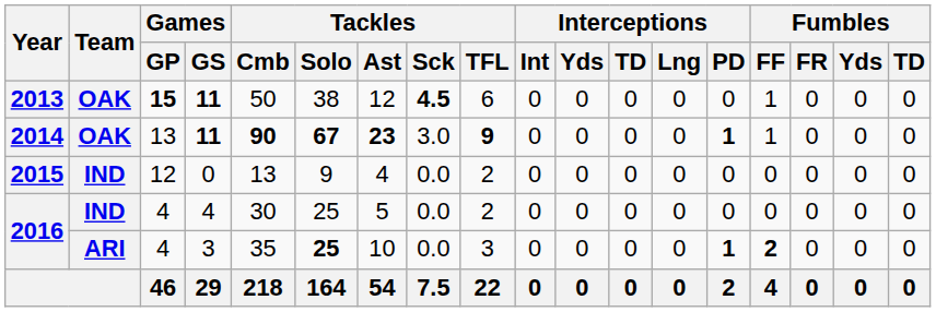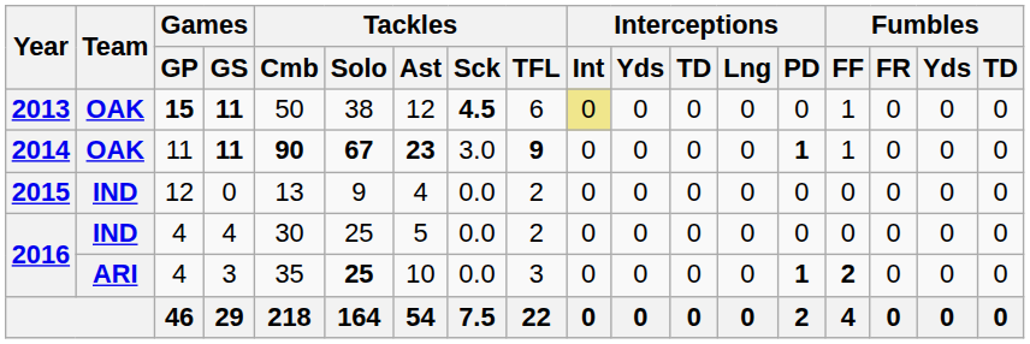 <table class="wikitable" style="text-align:center">
 <tr>
 <th rowspan="2">Year</th>
 <th rowspan="2">Team</th>
 <th colspan="2">Games</th>
 <th colspan="5">Tackles</th>
 <th colspan="5">Interceptions</th>
 <th colspan="4">Fumbles</th>
 </tr>
 <tr>
 <th>GP</th>
 <th>GS</th>
 <th>Cmb</th>
 <th>Solo</th>
 <th>Ast</th>
 <th>Sck</th>
 <th>TFL</th>
 <th>Int</th>
 <th>Yds</th>
 <th>TD</th>
 <th>Lng</th>
 <th>PD</th>
 <th>FF</th>
 <th>FR</th>
 <th>Yds</th>
 <th>TD</th>
 </tr>
 <tr>
 <th><a href='#'>2013</a></th>
 <th><a href='#'>OAK</a></th>
 <td><strong>15</strong></td>
 <td><strong>11</strong></td>
 <td>50</td>
 <td>38</td>
 <td>12</td>
 <td><strong>4.5</strong></td>
 <td>6</td>
-<td>0</td>
+<td style="background: khaki;">0</td>
 <td>0</td>
 <td>0</td>
 <td>0</td>
 <td>0</td>
 <td>1</td>
 <td>0</td>
 <td>0</td>
 <td>0</td>
 </tr>
 <tr>
 <th><a href='#'>2014</a></th>
 <th><a href='#'>OAK</a></th>
-<td>13</td>
+<td>11</td>
 <td><strong>11</strong></td>
 <td><strong>90</strong></td>
 <td><strong>67</strong></td>
 <td><strong>23</strong></td>
 <td>3.0</td>
 <td><strong>9</strong></td>
 <td>0</td>
 <td>0</td>
 <td>0</td>
 <td>0</td>
 <td><strong>1</strong></td>
 <td>1</td>
 <td>0</td>
 <td>0</td>
 <td>0</td>
 </tr>
 <tr>
 <th><a href='#'>2015</a></th>
 <th><a href='#'>IND</a></th>
 <td>12</td>
 <td>0</td>
 <td>13</td>
 <td>9</td>
 <td>4</td>
 <td>0.0</td>
 <td>2</td>
 <td>0</td>
 <td>0</td>
 <td>0</td>
 <td>0</td>
 <td>0</td>
 <td>0</td>
 <td>0</td>
 <td>0</td>
 <td>0</td>
 </tr>
 <tr>
 <th rowspan="2"><a href='#'>2016</a></th>
 <th><a href='#'>IND</a></th>
 <td>4</td>
 <td>4</td>
 <td>30</td>
 <td>25</td>
 <td>5</td>
 <td>0.0</td>
 <td>2</td>
 <td>0</td>
 <td>0</td>
 <td>0</td>
 <td>0</td>
 <td>0</td>
 <td>0</td>
 <td>0</td>
 <td>0</td>
 <td>0</td>
 </tr>
 <tr>
 <th><a href='#'>ARI</a></th>
 <td>4</td>
 <td>3</td>
 <td>35</td>
 <td><strong>25</strong></td>
 <td>10</td>
 <td>0.0</td>
 <td>3</td>
 <td>0</td>
 <td>0</td>
 <td>0</td>
 <td>0</td>
 <td><strong>1</strong></td>
 <td><strong>2</strong></td>
 <td>0</td>
 <td>0</td>
 <td>0</td>
 </tr>
 <tr>
 <th colspan="2"></th>
 <th>46</th>
 <th>29</th>
 <th>218</th>
 <th>164</th>
 <th>54</th>
 <th>7.5</th>
 <th>22</th>
 <th>0</th>
 <th>0</th>
 <th>0</th>
 <th>0</th>
 <th>2</th>
 <th>4</th>
 <th>0</th>
 <th>0</th>
 <th>0</th>
 </tr>
 </table>
